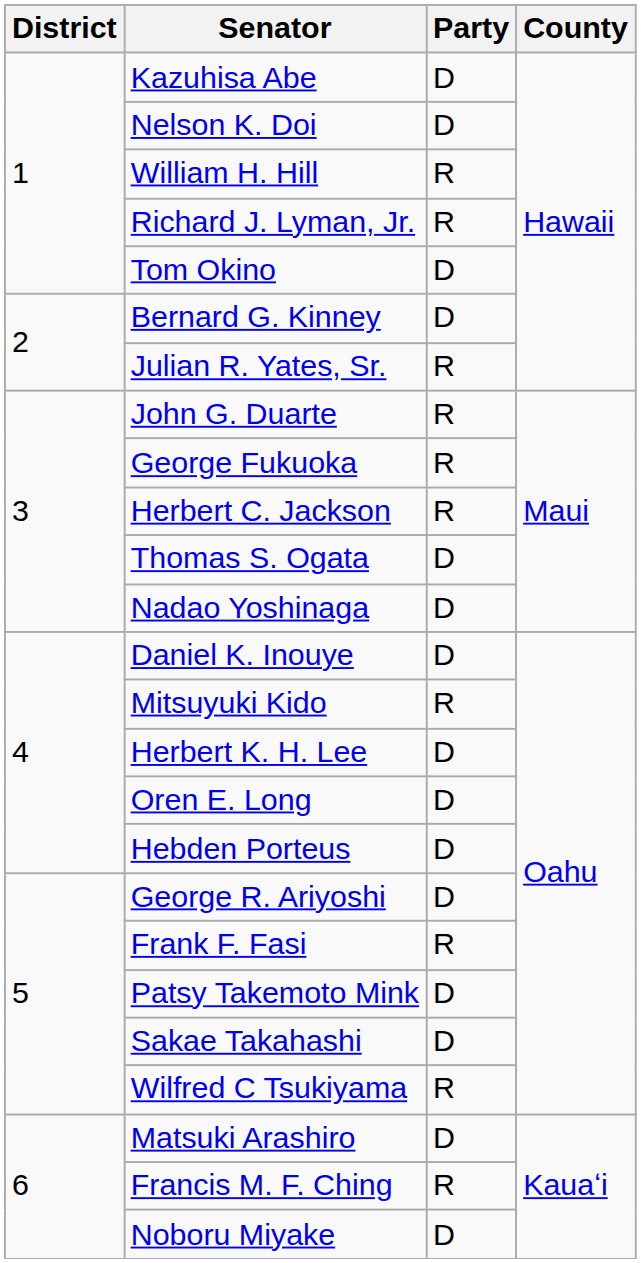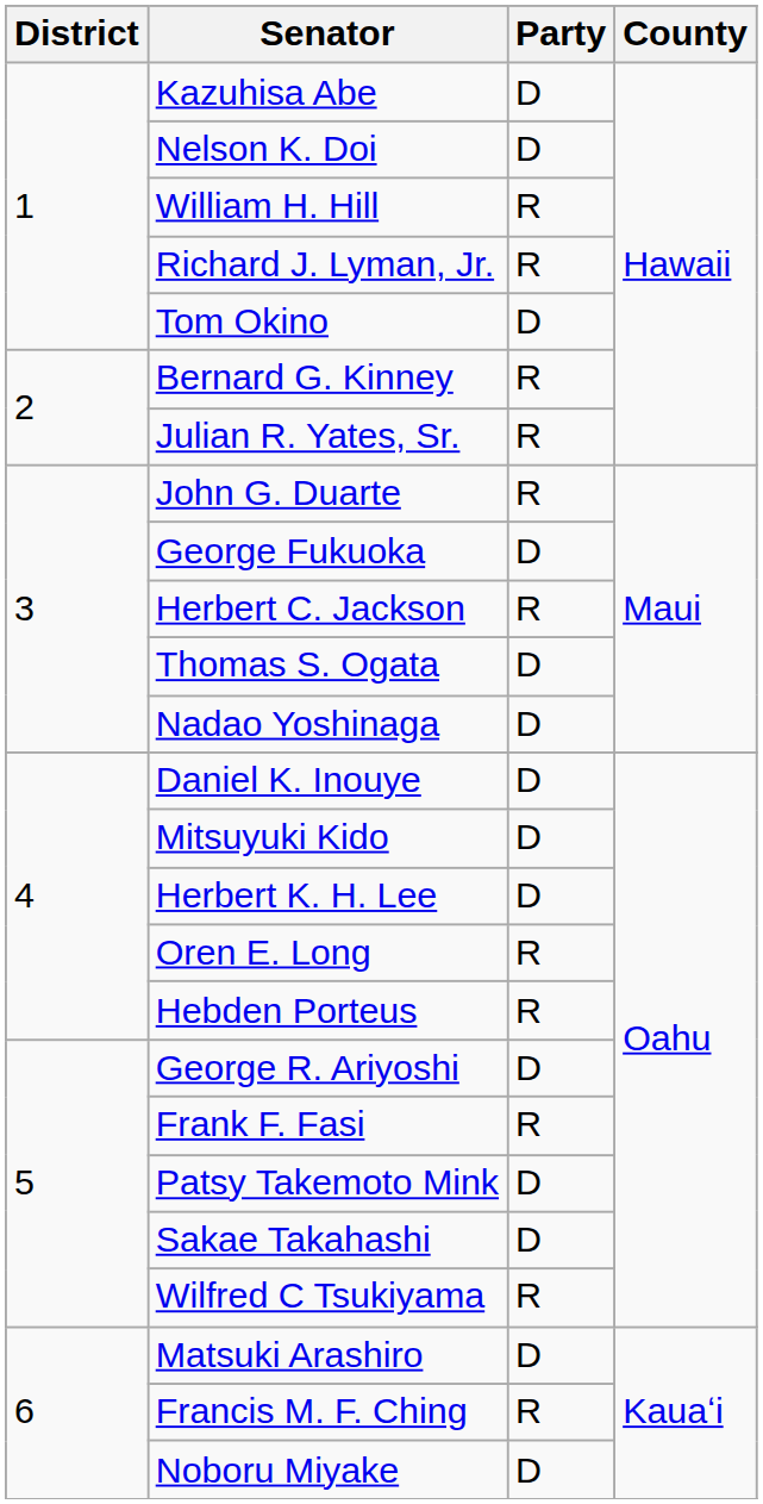 <table class= "sortable wikitable">
 <tr>
 <th>District</th>
 <th>Senator</th>
 <th>Party</th>
 <th>County</th>
 </tr>
 <tr>
 <td rowspan=5>1</td>
 <td><a href='#'>Kazuhisa Abe</a></td>
 <td>D</td>
 <td rowspan=7><a href='#'>Hawaii</a></td>
 </tr>
 <tr>
 <td><a href='#'>Nelson K. Doi</a></td>
 <td>D</td>
 </tr>
 <tr>
 <td><a href='#'>William H. Hill</a></td>
 <td>R</td>
 </tr>
 <tr>
 <td><a href='#'>Richard J. Lyman, Jr.</a></td>
 <td>R</td>
 </tr>
 <tr>
 <td><a href='#'>Tom Okino</a></td>
 <td>D</td>
 </tr>
 <tr>
 <td rowspan=2>2</td>
 <td><a href='#'>Bernard G. Kinney</a></td>
-<td>D</td>
+<td>R</td>
 </tr>
 <tr>
 <td><a href='#'>Julian R. Yates, Sr.</a></td>
 <td>R</td>
 </tr>
 <tr>
 <td rowspan=5>3</td>
 <td><a href='#'>John G. Duarte</a></td>
 <td>R</td>
 <td rowspan=5><a href='#'>Maui</a></td>
 </tr>
 <tr>
 <td><a href='#'>George Fukuoka</a></td>
-<td>R</td>
+<td>D</td>
 </tr>
 <tr>
 <td><a href='#'>Herbert C. Jackson</a></td>
 <td>R</td>
 </tr>
 <tr>
 <td><a href='#'>Thomas S. Ogata</a></td>
 <td>D</td>
 </tr>
 <tr>
 <td><a href='#'>Nadao Yoshinaga</a></td>
 <td>D</td>
 </tr>
 <tr>
 <td rowspan=5>4</td>
 <td><a href='#'>Daniel K. Inouye</a></td>
 <td>D</td>
 <td rowspan=10><a href='#'>Oahu</a></td>
 </tr>
 <tr>
 <td><a href='#'>Mitsuyuki Kido</a></td>
-<td>R</td>
+<td>D</td>
 </tr>
 <tr>
 <td><a href='#'>Herbert K. H. Lee</a></td>
 <td>D</td>
 </tr>
 <tr>
 <td><a href='#'>Oren E. Long</a></td>
-<td>D</td>
+<td>R</td>
 </tr>
 <tr>
 <td><a href='#'>Hebden Porteus</a></td>
-<td>D</td>
+<td>R</td>
 </tr>
 <tr>
 <td rowspan=5>5</td>
 <td><a href='#'>George R. Ariyoshi</a></td>
 <td>D</td>
 </tr>
 <tr>
 <td><a href='#'>Frank F. Fasi</a></td>
 <td>R</td>
 </tr>
 <tr>
 <td><a href='#'>Patsy Takemoto Mink</a></td>
 <td>D</td>
 </tr>
 <tr>
 <td><a href='#'>Sakae Takahashi</a></td>
 <td>D</td>
 </tr>
 <tr>
 <td><a href='#'>Wilfred C Tsukiyama</a></td>
 <td>R</td>
 </tr>
 <tr>
 <td rowspan=3>6</td>
 <td><a href='#'>Matsuki Arashiro</a></td>
 <td>D</td>
 <td rowspan=3><a href='#'>Kauaʻi</a></td>
 </tr>
 <tr>
 <td><a href='#'>Francis M. F. Ching</a></td>
 <td>R</td>
 </tr>
 <tr>
 <td><a href='#'>Noboru Miyake</a></td>
 <td>D</td>
 </tr>
 <tr>
 </tr>
 </table>
